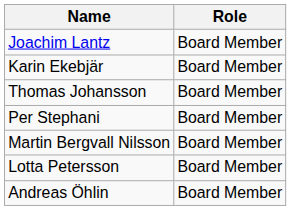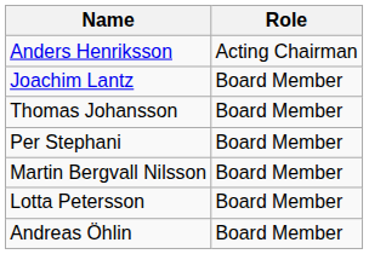 <table class="wikitable">
 <tr>
 <th>Name</th>
 <th>Role</th>
 </tr>
 <tr>
-<td> <a href='#'>Joachim Lantz</a></td>
-<td>Board Member</td>
+<td> <a href='#'>Anders Henriksson</a></td>
+<td>Acting Chairman</td>
 </tr>
 <tr>
-<td> Karin Ekebjär  </td>
+<td> <a href='#'>Joachim Lantz</a></td>
 <td>Board Member</td>
 </tr>
 <tr>
 <td> Thomas Johansson</td>
 <td>Board Member</td>
 </tr>
 <tr>
 <td> Per Stephani</td>
 <td>Board Member</td>
 </tr>
 <tr>
 <td> Martin Bergvall Nilsson</td>
 <td>Board Member</td>
 </tr>
 <tr>
 <td> Lotta Petersson</td>
 <td>Board Member</td>
 </tr>
 <tr>
 <td> Andreas Öhlin</td>
 <td>Board Member</td>
 </tr>
 </table>
